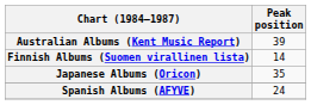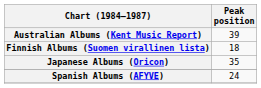 <table class="wikitable sortable plainrowheaders" style="text-align:center">
 <tr>
 <th scope="col">Chart (1984–1987)</th>
 <th scope="col">Peak<br>position</th>
 </tr>
 <tr>
 <th scope="row">Australian Albums (<a href='#'>Kent Music Report</a>)</th>
 <td>39</td>
 </tr>
 <tr>
 <th scope="row">Finnish Albums (<a href='#'>Suomen virallinen lista</a>)</th>
-<td>14</td>
+<td>18</td>
 </tr>
 <tr>
 <th scope="row">Japanese Albums (<a href='#'>Oricon</a>)</th>
 <td>35</td>
 </tr>
 <tr>
 </tr>
 <tr>
 <th scope="row">Spanish Albums (<a href='#'>AFYVE</a>)</th>
 <td>24</td>
 </tr>
 <tr>
 </tr>
 <tr>
 </tr>
 </table>
